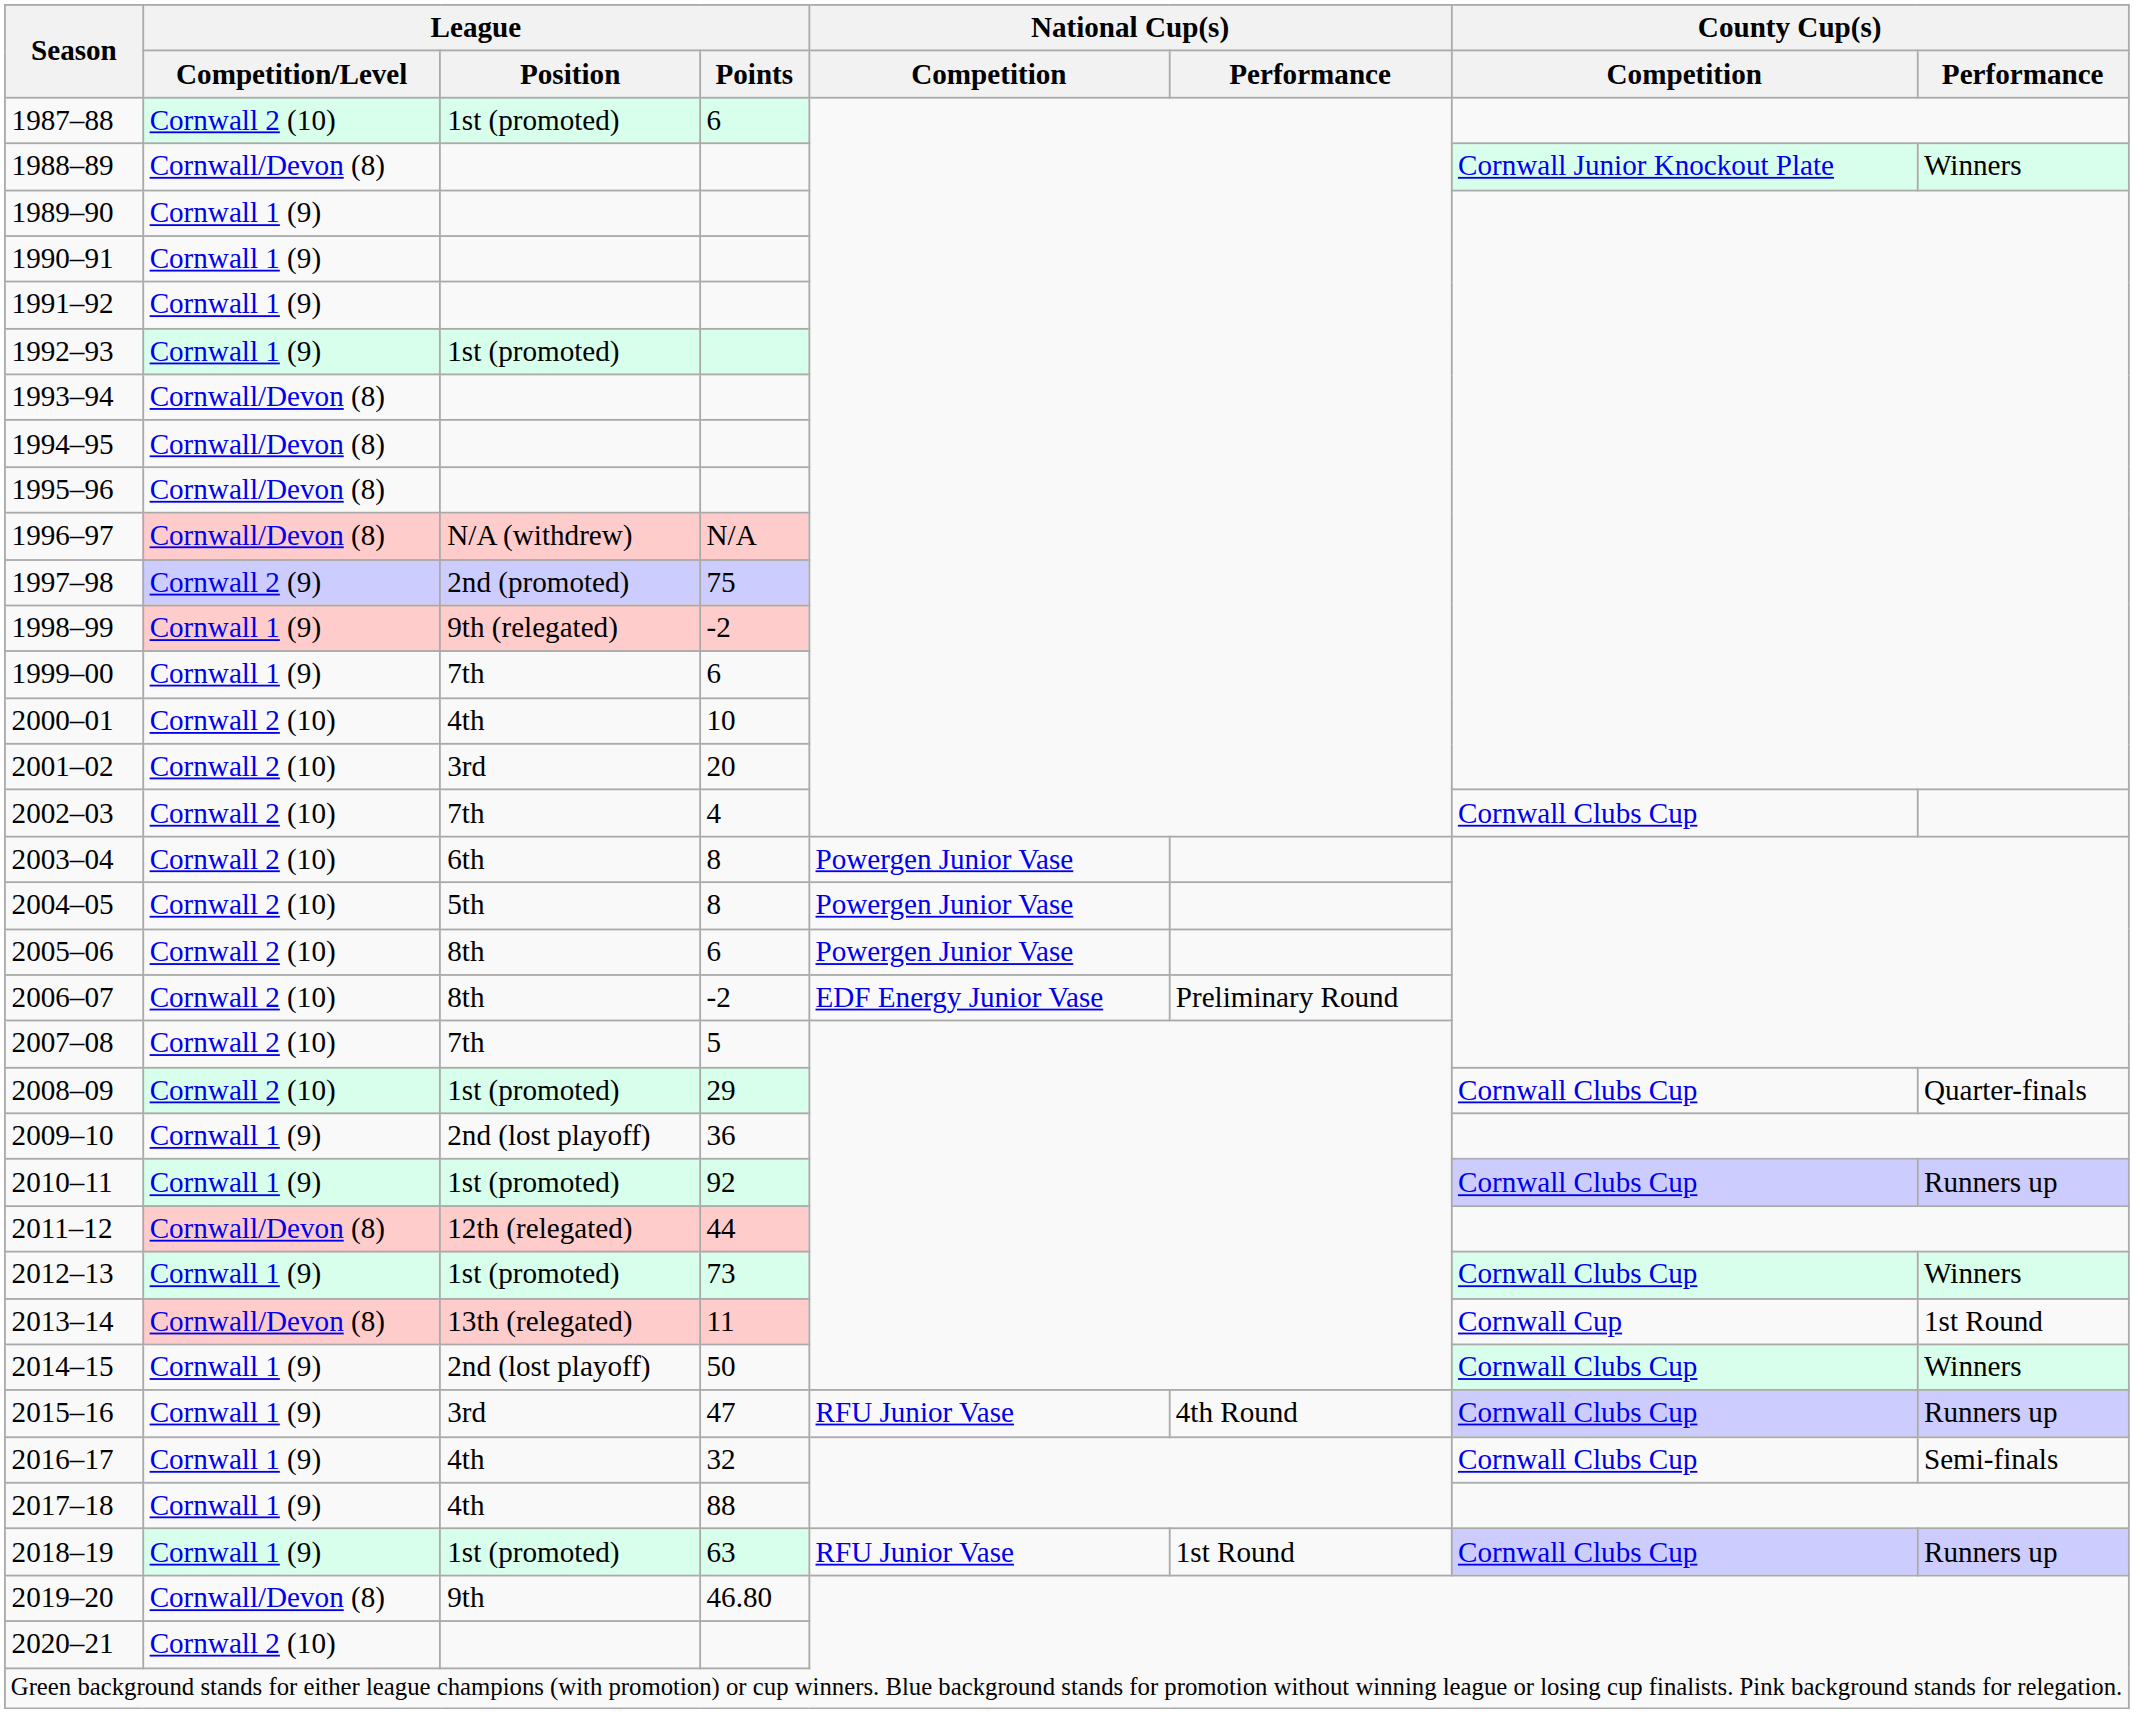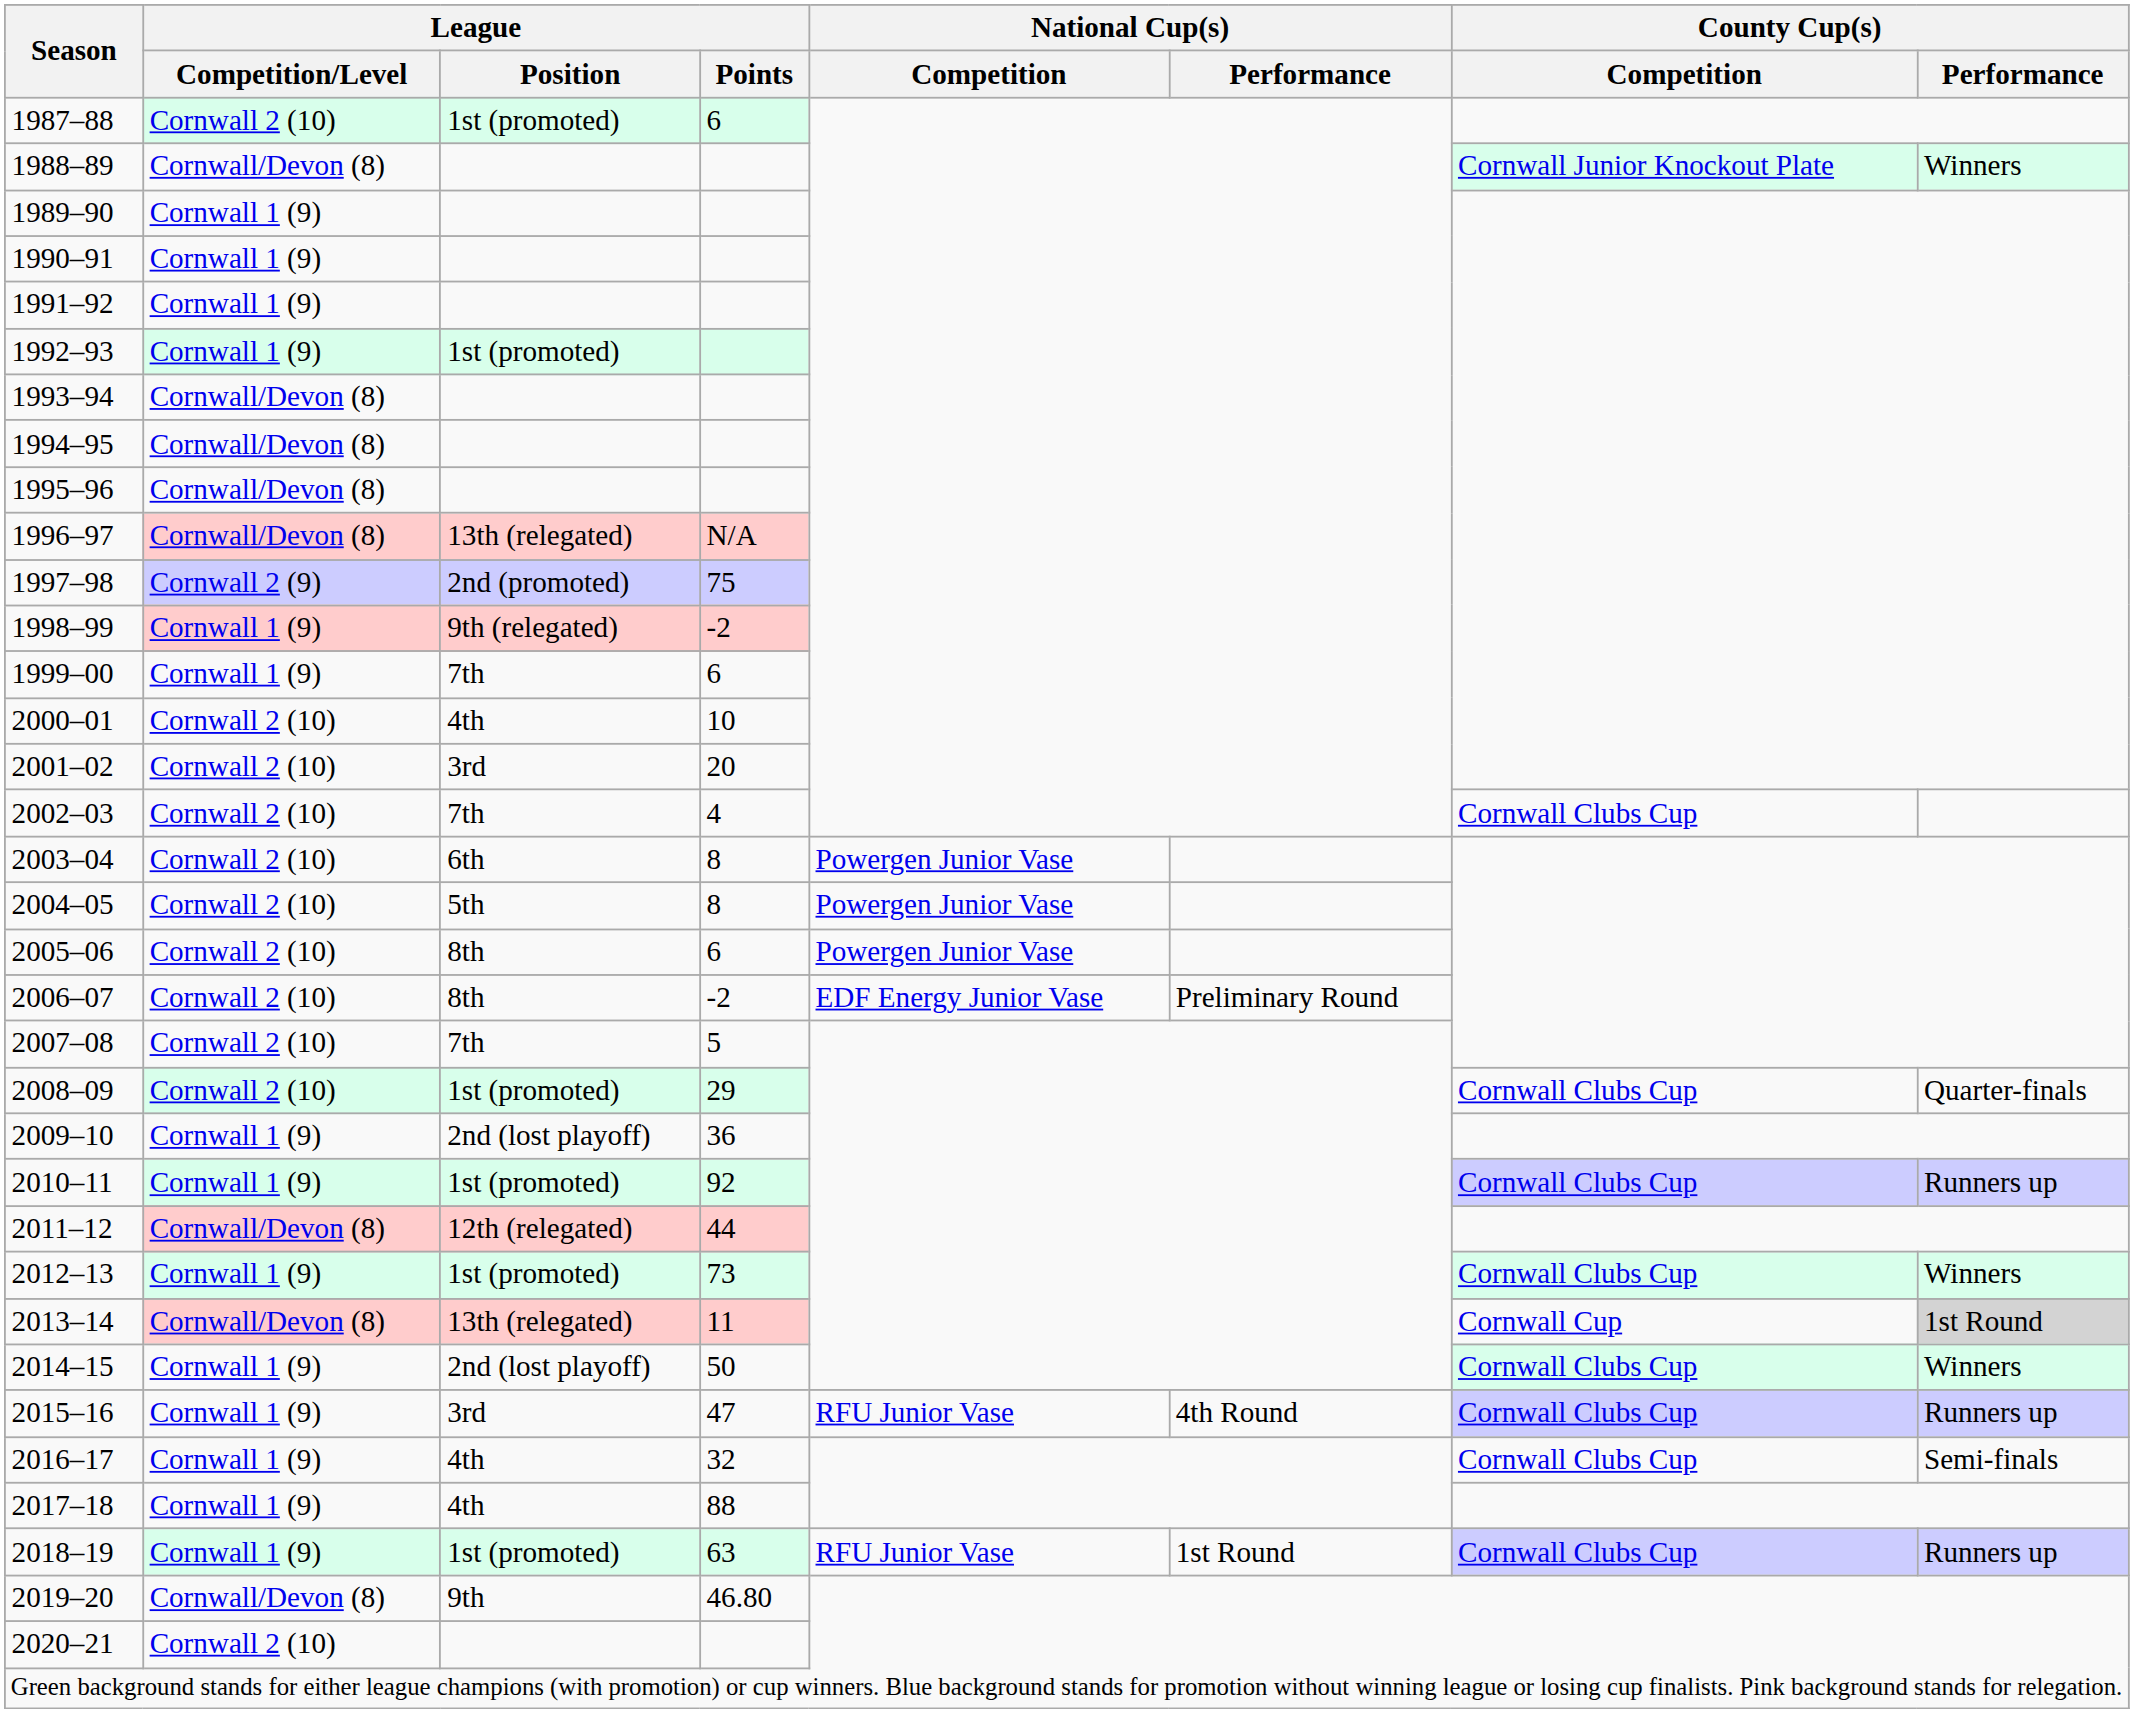 <table class="wikitable">
 <tr>
 <th rowspan="2">Season</th>
 <th colspan="3">League</th>
 <th colspan="2">National Cup(s)</th>
 <th colspan="2">County Cup(s)</th>
 </tr>
 <tr>
 <th>Competition/Level</th>
 <th>Position</th>
 <th>Points</th>
 <th>Competition</th>
 <th>Performance</th>
 <th>Competition</th>
 <th>Performance</th>
 </tr>
 <tr>
 <td>1987–88</td>
 <td style="background:#d8ffeb"><a href='#'>Cornwall 2</a> (10)</td>
 <td style="background:#d8ffeb">1st (promoted)</td>
 <td style="background:#d8ffeb">6</td>
 <td rowspan=16 colspan=2></td>
 </tr>
 <tr>
 <td>1988–89</td>
 <td><a href='#'>Cornwall/Devon</a> (8)</td>
 <td></td>
 <td></td>
 <td style="background:#d8ffeb"><a href='#'>Cornwall Junior Knockout Plate</a></td>
 <td style="background:#d8ffeb">Winners</td>
 </tr>
 <tr>
 <td>1989–90</td>
 <td><a href='#'>Cornwall 1</a> (9)</td>
 <td></td>
 <td></td>
 </tr>
 <tr>
 <td>1990–91</td>
 <td><a href='#'>Cornwall 1</a> (9)</td>
 <td></td>
 <td></td>
 </tr>
 <tr>
 <td>1991–92</td>
 <td><a href='#'>Cornwall 1</a> (9)</td>
 <td></td>
 <td></td>
 </tr>
 <tr>
 <td>1992–93</td>
 <td style="background:#d8ffeb"><a href='#'>Cornwall 1</a> (9)</td>
 <td style="background:#d8ffeb">1st (promoted)</td>
 <td style="background:#d8ffeb"></td>
 </tr>
 <tr>
 <td>1993–94</td>
 <td><a href='#'>Cornwall/Devon</a> (8)</td>
 <td></td>
 <td></td>
 </tr>
 <tr>
 <td>1994–95</td>
 <td><a href='#'>Cornwall/Devon</a> (8)</td>
 <td></td>
 <td></td>
 </tr>
 <tr>
 <td>1995–96</td>
 <td><a href='#'>Cornwall/Devon</a> (8)</td>
 <td></td>
 <td></td>
 </tr>
 <tr>
 <td>1996–97</td>
 <td style="background:#ffcccc"><a href='#'>Cornwall/Devon</a> (8)</td>
-<td style="background:#ffcccc">N/A (withdrew)</td>
+<td style="background:#ffcccc">13th (relegated)</td>
 <td style="background:#ffcccc">N/A</td>
 </tr>
 <tr>
 <td>1997–98</td>
 <td style="background:#ccccff"><a href='#'>Cornwall 2</a> (9)</td>
 <td style="background:#ccccff">2nd (promoted)</td>
 <td style="background:#ccccff">75</td>
 </tr>
 <tr>
 <td>1998–99</td>
 <td style="background:#ffcccc"><a href='#'>Cornwall 1</a> (9)</td>
 <td style="background:#ffcccc">9th (relegated)</td>
 <td style="background:#ffcccc">-2</td>
 </tr>
 <tr>
 <td>1999–00</td>
 <td><a href='#'>Cornwall 1</a> (9)</td>
 <td>7th</td>
 <td>6</td>
 </tr>
 <tr>
 <td>2000–01</td>
 <td><a href='#'>Cornwall 2</a> (10)</td>
 <td>4th</td>
 <td>10</td>
 </tr>
 <tr>
 <td>2001–02</td>
 <td><a href='#'>Cornwall 2</a> (10)</td>
 <td>3rd</td>
 <td>20</td>
 </tr>
 <tr>
 <td>2002–03</td>
 <td><a href='#'>Cornwall 2</a> (10)</td>
 <td>7th</td>
 <td>4</td>
 <td><a href='#'>Cornwall Clubs Cup</a></td>
 <td></td>
 </tr>
 <tr>
 <td>2003–04</td>
 <td><a href='#'>Cornwall 2</a> (10)</td>
 <td>6th</td>
 <td>8</td>
 <td><a href='#'>Powergen Junior Vase</a></td>
 <td></td>
 </tr>
 <tr>
 <td>2004–05</td>
 <td><a href='#'>Cornwall 2</a> (10)</td>
 <td>5th</td>
 <td>8</td>
 <td><a href='#'>Powergen Junior Vase</a></td>
 <td></td>
 </tr>
 <tr>
 <td>2005–06</td>
 <td><a href='#'>Cornwall 2</a> (10)</td>
 <td>8th</td>
 <td>6</td>
 <td><a href='#'>Powergen Junior Vase</a></td>
 <td></td>
 </tr>
 <tr>
 <td>2006–07</td>
 <td><a href='#'>Cornwall 2</a> (10)</td>
 <td>8th</td>
 <td>-2</td>
 <td><a href='#'>EDF Energy Junior Vase</a></td>
 <td>Preliminary Round</td>
 </tr>
 <tr>
 <td>2007–08</td>
 <td><a href='#'>Cornwall 2</a> (10)</td>
 <td>7th</td>
 <td>5</td>
 <td rowspan=8 colspan=2></td>
 </tr>
 <tr>
 <td>2008–09</td>
 <td style="background:#d8ffeb"><a href='#'>Cornwall 2</a> (10)</td>
 <td style="background:#d8ffeb">1st (promoted)</td>
 <td style="background:#d8ffeb">29</td>
 <td><a href='#'>Cornwall Clubs Cup</a></td>
 <td>Quarter-finals</td>
 </tr>
 <tr>
 <td>2009–10</td>
 <td><a href='#'>Cornwall 1</a> (9)</td>
 <td>2nd (lost playoff)</td>
 <td>36</td>
 </tr>
 <tr>
 <td>2010–11</td>
 <td style="background:#d8ffeb"><a href='#'>Cornwall 1</a> (9)</td>
 <td style="background:#d8ffeb">1st (promoted)</td>
 <td style="background:#d8ffeb">92</td>
 <td style="background:#ccccff"><a href='#'>Cornwall Clubs Cup</a></td>
 <td style="background:#ccccff">Runners up</td>
 </tr>
 <tr>
 <td>2011–12</td>
 <td style="background:#ffcccc"><a href='#'>Cornwall/Devon</a> (8)</td>
 <td style="background:#ffcccc">12th (relegated)</td>
 <td style="background:#ffcccc">44</td>
 </tr>
 <tr>
 <td>2012–13</td>
 <td style="background:#d8ffeb"><a href='#'>Cornwall 1</a> (9)</td>
 <td style="background:#d8ffeb">1st (promoted)</td>
 <td style="background:#d8ffeb">73</td>
 <td style="background:#d8ffeb"><a href='#'>Cornwall Clubs Cup</a></td>
 <td style="background:#d8ffeb">Winners</td>
 </tr>
 <tr>
 <td>2013–14</td>
 <td style="background:#ffcccc"><a href='#'>Cornwall/Devon</a> (8)</td>
 <td style="background:#ffcccc">13th (relegated)</td>
 <td style="background:#ffcccc">11</td>
 <td><a href='#'>Cornwall Cup</a></td>
-<td>1st Round</td>
+<td style="background: lightgrey;">1st Round</td>
 </tr>
 <tr>
 <td>2014–15</td>
 <td><a href='#'>Cornwall 1</a> (9)</td>
 <td>2nd (lost playoff)</td>
 <td>50</td>
 <td style="background:#d8ffeb"><a href='#'>Cornwall Clubs Cup</a></td>
 <td style="background:#d8ffeb">Winners</td>
 </tr>
 <tr>
 <td>2015–16</td>
 <td><a href='#'>Cornwall 1</a> (9)</td>
 <td>3rd</td>
 <td>47</td>
 <td><a href='#'>RFU Junior Vase</a></td>
 <td>4th Round</td>
 <td style="background:#ccccff"><a href='#'>Cornwall Clubs Cup</a></td>
 <td style="background:#ccccff">Runners up</td>
 </tr>
 <tr>
 <td>2016–17</td>
 <td><a href='#'>Cornwall 1</a> (9)</td>
 <td>4th</td>
 <td>32</td>
 <td rowspan=2 colspan=2></td>
 <td><a href='#'>Cornwall Clubs Cup</a></td>
 <td>Semi-finals</td>
 </tr>
 <tr>
 <td>2017–18</td>
 <td><a href='#'>Cornwall 1</a> (9)</td>
 <td>4th</td>
 <td>88</td>
 <td rowspan=1 colspan=2></td>
 </tr>
 <tr>
 <td>2018–19</td>
 <td style="background:#d8ffeb"><a href='#'>Cornwall 1</a> (9)</td>
 <td style="background:#d8ffeb">1st (promoted)</td>
 <td style="background:#d8ffeb">63</td>
 <td><a href='#'>RFU Junior Vase</a></td>
 <td>1st Round</td>
 <td style="background:#ccccff"><a href='#'>Cornwall Clubs Cup</a></td>
 <td style="background:#ccccff">Runners up</td>
 </tr>
 <tr>
 <td>2019–20</td>
 <td><a href='#'>Cornwall/Devon</a> (8)</td>
 <td>9th</td>
 <td>46.80</td>
 </tr>
 <tr>
 <td>2020–21</td>
 <td><a href='#'>Cornwall 2</a> (10)</td>
 <td></td>
 <td></td>
 </tr>
 <tr>
 <td colspan="15" style="border:0px;font-size:85%;"><span>Green background</span> stands for either league champions (with promotion) or cup winners. <span>Blue background</span> stands for promotion without winning league or losing cup finalists. <span>Pink background</span> stands for relegation.<br></td>
 </tr>
 </table>
